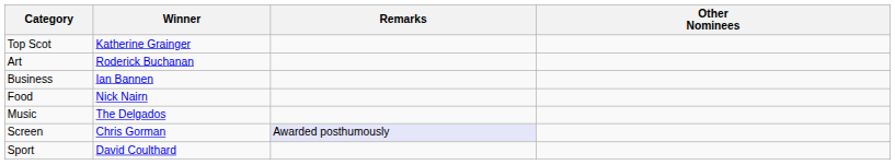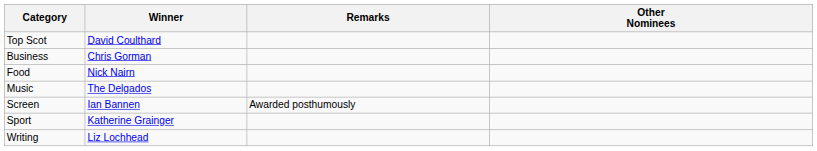 <table class="wikitable sortable" style="width:100%; height:100px;">
 <tr>
 <th style="width:10%;">Category</th>
 <th style="width:20%;">Winner</th>
 <th style="width:30%;">Remarks</th>
 <th style="width:40%;">Other<br>Nominees</th>
 </tr>
 <tr>
 <td>Top Scot</td>
-<td><a href='#'>Katherine Grainger</a></td>
-<td></td>
-<td></td>
-</tr>
-<tr>
-<td>Art</td>
-<td><a href='#'>Roderick Buchanan</a></td>
+<td><a href='#'>David Coulthard</a></td>
 <td></td>
 <td></td>
 </tr>
 <tr>
 <td>Business</td>
-<td><a href='#'>Ian Bannen</a></td>
+<td><a href='#'>Chris Gorman</a></td>
 <td></td>
 <td></td>
 </tr>
 <tr>
 <td>Food</td>
 <td><a href='#'>Nick Nairn</a></td>
 <td></td>
 <td></td>
 </tr>
 <tr>
 <td>Music</td>
 <td><a href='#'>The Delgados</a></td>
 <td></td>
 <td></td>
 </tr>
 <tr>
 <td>Screen</td>
-<td><a href='#'>Chris Gorman</a></td>
-<td style="background: lavender;">Awarded posthumously</td>
+<td><a href='#'>Ian Bannen</a></td>
+<td>Awarded posthumously</td>
 <td></td>
 </tr>
 <tr>
 <td>Sport</td>
-<td><a href='#'>David Coulthard</a></td>
+<td><a href='#'>Katherine Grainger</a></td>
+<td></td>
+<td></td>
+</tr>
+<tr>
+<td>Writing</td>
+<td><a href='#'>Liz Lochhead</a></td>
 <td></td>
 <td></td>
 </tr>
 </table>
